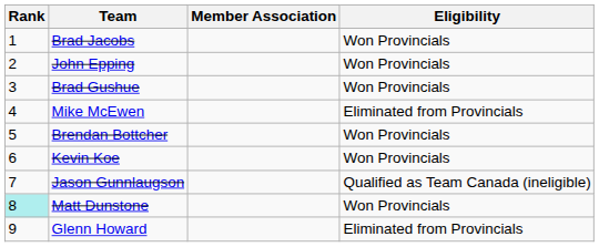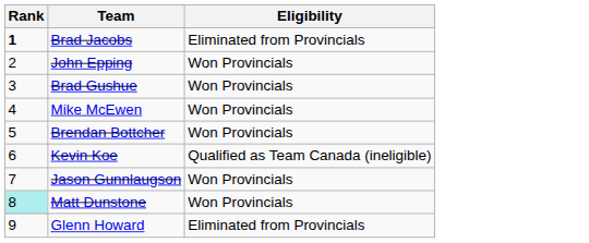 <table class="wikitable">
 <tr>
 <th>Rank</th>
 <th>Team</th>
-<th>Member Association</th>
 <th>Eligibility</th>
 </tr>
 <tr>
-<td>1</td>
+<td><strong>1</strong></td>
 <td><s><a href='#'>Brad Jacobs</a></s></td>
-<td></td>
-<td>Won Provincials</td>
+<td>Eliminated from Provincials</td>
 </tr>
 <tr>
 <td>2</td>
 <td><s><a href='#'>John Epping</a></s></td>
-<td></td>
 <td>Won Provincials</td>
 </tr>
 <tr>
 <td>3</td>
 <td><s><a href='#'>Brad Gushue</a></s></td>
-<td></td>
 <td>Won Provincials</td>
 </tr>
 <tr>
 <td>4</td>
 <td><a href='#'>Mike McEwen</a></td>
-<td></td>
-<td>Eliminated from Provincials</td>
+<td>Won Provincials</td>
 </tr>
 <tr>
 <td>5</td>
 <td><s><a href='#'>Brendan Bottcher</a></s></td>
-<td></td>
 <td>Won Provincials</td>
 </tr>
 <tr>
 <td>6</td>
 <td><s><a href='#'>Kevin Koe</a></s></td>
-<td></td>
-<td>Won Provincials</td>
+<td>Qualified as Team Canada (ineligible)</td>
 </tr>
 <tr>
 <td>7</td>
 <td><s><a href='#'>Jason Gunnlaugson</a></s></td>
-<td></td>
-<td>Qualified as Team Canada (ineligible)</td>
+<td>Won Provincials</td>
 </tr>
 <tr>
 <td style="background: paleturquoise;">8</td>
 <td><s><a href='#'>Matt Dunstone</a></s></td>
-<td></td>
 <td>Won Provincials</td>
 </tr>
 <tr>
 <td>9</td>
 <td><a href='#'>Glenn Howard</a></td>
-<td></td>
 <td>Eliminated from Provincials</td>
 </tr>
 </table>
